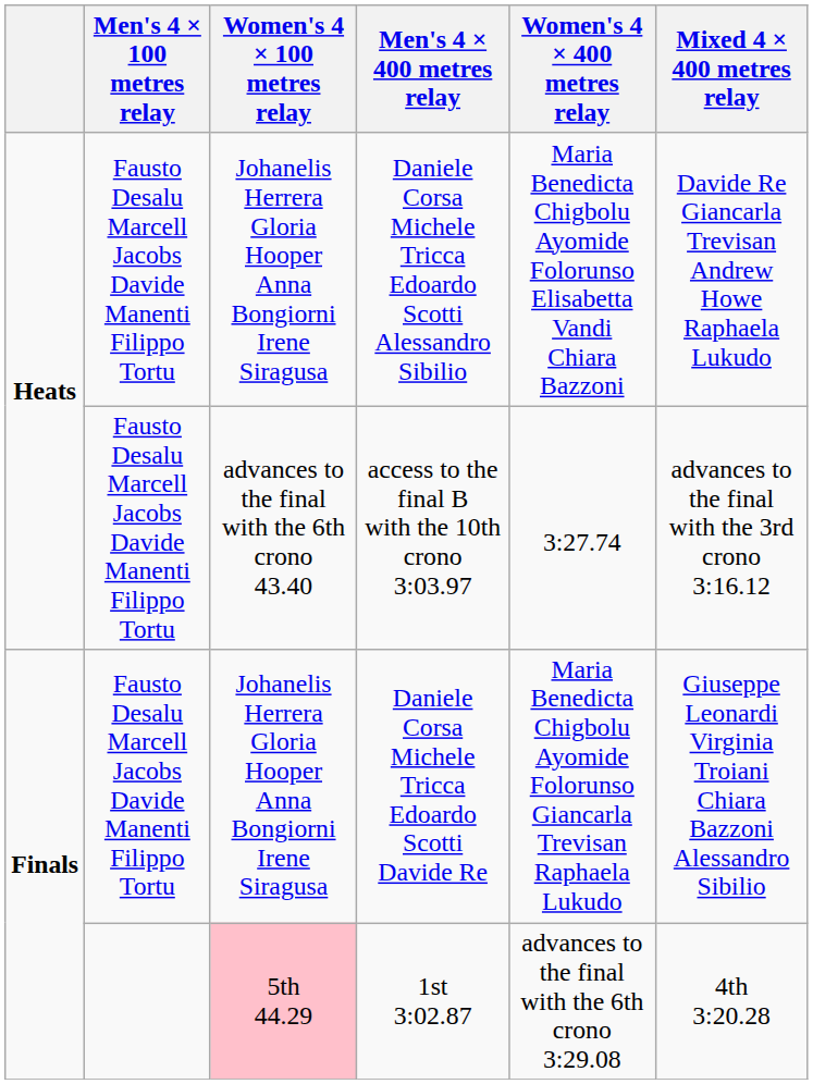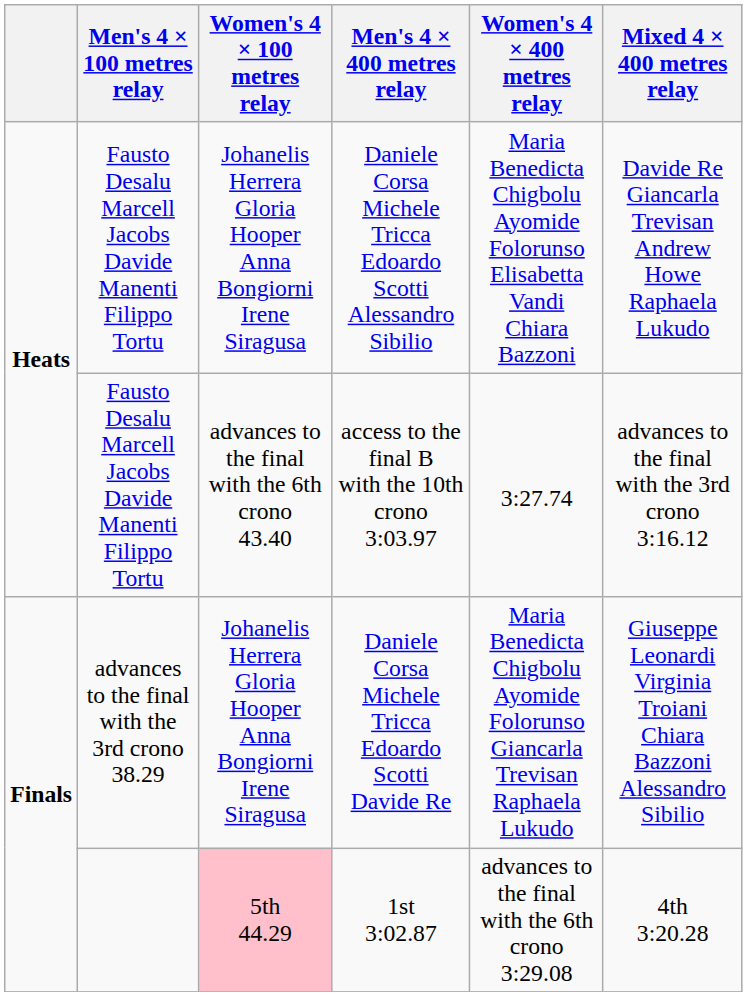 <table class="wikitable" width=80% style="font-size:100%; text-align:center;">
 <tr>
 <th></th>
 <th><a href='#'>Men's 4 × 100 metres relay</a></th>
 <th><a href='#'>Women's 4 × 100 metres relay</a></th>
 <th><a href='#'>Men's 4 × 400 metres relay</a></th>
 <th><a href='#'>Women's 4 × 400 metres relay</a></th>
 <th><a href='#'>Mixed 4 × 400 metres relay</a></th>
 </tr>
 <tr>
 <td rowspan=2><strong>Heats</strong></td>
 <td><a href='#'>Fausto Desalu</a><br><a href='#'>Marcell Jacobs</a><br><a href='#'>Davide Manenti</a><br><a href='#'>Filippo Tortu</a></td>
 <td><a href='#'>Johanelis Herrera</a><br><a href='#'>Gloria Hooper</a><br><a href='#'>Anna Bongiorni</a><br><a href='#'>Irene Siragusa</a></td>
 <td><a href='#'>Daniele Corsa</a><br><a href='#'>Michele Tricca</a><br><a href='#'>Edoardo Scotti</a><br><a href='#'>Alessandro Sibilio</a></td>
 <td><a href='#'>Maria Benedicta Chigbolu</a><br><a href='#'>Ayomide Folorunso</a><br><a href='#'>Elisabetta Vandi</a><br><a href='#'>Chiara Bazzoni</a></td>
 <td><a href='#'>Davide Re</a><br><a href='#'>Giancarla Trevisan</a><br><a href='#'>Andrew Howe</a><br><a href='#'>Raphaela Lukudo</a></td>
 </tr>
 <tr>
 <td><a href='#'>Fausto Desalu</a><br><a href='#'>Marcell Jacobs</a><br><a href='#'>Davide Manenti</a><br><a href='#'>Filippo Tortu</a></td>
 <td>advances to the final <br> with the 6th crono <br>43.40 </td>
 <td>access to the final B <br> with the 10th crono <br>3:03.97 </td>
 <td> <br>3:27.74 </td>
 <td>advances to the final <br> with the 3rd crono <br>3:16.12 </td>
 </tr>
 <tr>
 <td rowspan=2><strong>Finals</strong></td>
-<td><a href='#'>Fausto Desalu</a><br><a href='#'>Marcell Jacobs</a><br><a href='#'>Davide Manenti</a><br><a href='#'>Filippo Tortu</a></td>
+<td>advances to the final <br> with the 3rd crono <br>38.29 </td>
 <td><a href='#'>Johanelis Herrera</a><br><a href='#'>Gloria Hooper</a><br><a href='#'>Anna Bongiorni</a><br><a href='#'>Irene Siragusa</a></td>
 <td><a href='#'>Daniele Corsa</a><br><a href='#'>Michele Tricca</a><br><a href='#'>Edoardo Scotti</a><br><a href='#'>Davide Re</a></td>
 <td><a href='#'>Maria Benedicta Chigbolu</a><br><a href='#'>Ayomide Folorunso</a><br><a href='#'>Giancarla Trevisan</a><br><a href='#'>Raphaela Lukudo</a></td>
 <td><a href='#'>Giuseppe Leonardi</a><br><a href='#'>Virginia Troiani</a><br><a href='#'>Chiara Bazzoni</a><br><a href='#'>Alessandro Sibilio</a></td>
 </tr>
 <tr>
 <td></td>
 <td style="background: pink;">5th <br> 44.29</td>
 <td>1st <br> 3:02.87 </td>
 <td>advances to the final <br> with the 6th crono <br>3:29.08 </td>
 <td>4th <br> 3:20.28</td>
 </tr>
 </table>
